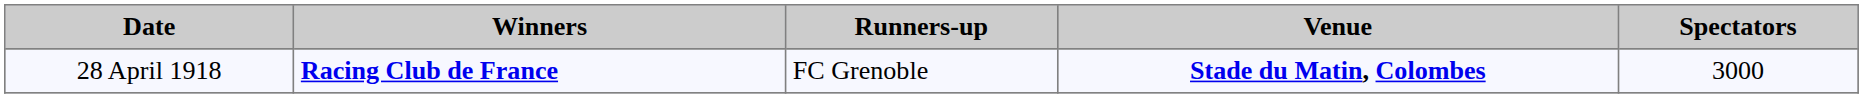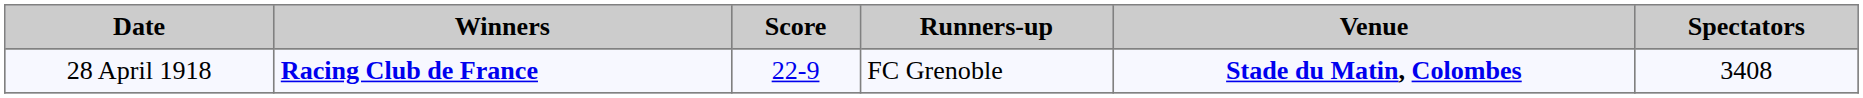 <table bgcolor="#f7f8ff" cellpadding="4" width="90%" cellspacing="0" border="1" style="font-size: 100%; border: grey solid 1px; border-collapse: collapse;">
 <tr bgcolor="#CCCCCC">
 <td align=center><strong>Date</strong></td>
 <td align=center><strong>Winners</strong></td>
+<td align=center><strong>Score</strong></td>
 <td align=center><strong>Runners-up</strong></td>
 <td align=center><strong>Venue</strong></td>
 <td align=center><strong>Spectators</strong></td>
 </tr>
 <tr>
 <td align=center>28 April 1918</td>
 <td><strong><a href='#'>Racing Club de France</a></strong></td>
+<td align=center><a href='#'>22-9</a></td>
 <td>FC Grenoble</td>
 <td align=center><strong><a href='#'>Stade du Matin</a>, <a href='#'>Colombes</a></strong></td>
-<td align=center>3000</td>
+<td align=center>3408</td>
 </tr>
 </table>
